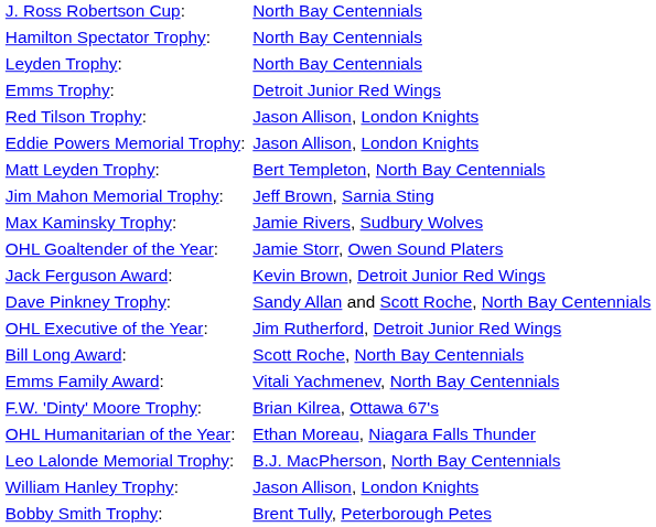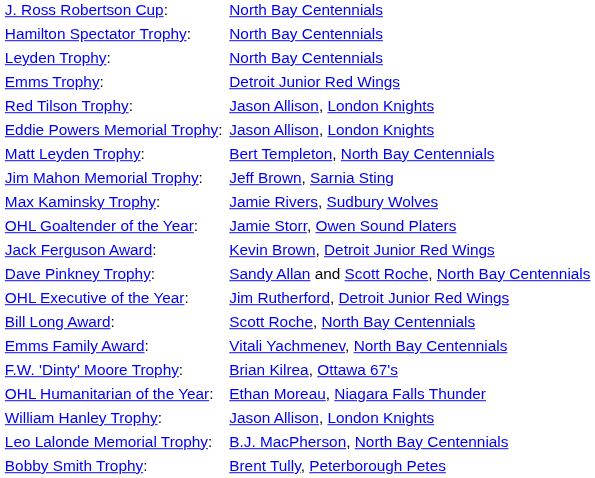 <table cellpadding="3" cellspacing="1">
 <tr>
 <td><a href='#'>J. Ross Robertson Cup</a>:</td>
 <td><a href='#'>North Bay Centennials</a></td>
 </tr>
 <tr>
 <td><a href='#'>Hamilton Spectator Trophy</a>:</td>
 <td><a href='#'>North Bay Centennials</a></td>
 </tr>
 <tr>
 <td><a href='#'>Leyden Trophy</a>:</td>
 <td><a href='#'>North Bay Centennials</a></td>
 </tr>
 <tr>
 <td><a href='#'>Emms Trophy</a>:</td>
 <td><a href='#'>Detroit Junior Red Wings</a></td>
 </tr>
 <tr>
 <td><a href='#'>Red Tilson Trophy</a>:</td>
 <td><a href='#'>Jason Allison</a>, <a href='#'>London Knights</a></td>
 </tr>
 <tr>
 <td><a href='#'>Eddie Powers Memorial Trophy</a>:</td>
 <td><a href='#'>Jason Allison</a>, <a href='#'>London Knights</a></td>
 </tr>
 <tr>
 <td><a href='#'>Matt Leyden Trophy</a>:</td>
 <td><a href='#'>Bert Templeton</a>, <a href='#'>North Bay Centennials</a></td>
 </tr>
 <tr>
 <td><a href='#'>Jim Mahon Memorial Trophy</a>:</td>
 <td><a href='#'>Jeff Brown</a>, <a href='#'>Sarnia Sting</a></td>
 </tr>
 <tr>
 <td><a href='#'>Max Kaminsky Trophy</a>:</td>
 <td><a href='#'>Jamie Rivers</a>, <a href='#'>Sudbury Wolves</a></td>
 </tr>
 <tr>
 <td><a href='#'>OHL Goaltender of the Year</a>:</td>
 <td><a href='#'>Jamie Storr</a>, <a href='#'>Owen Sound Platers</a></td>
 </tr>
 <tr>
 <td><a href='#'>Jack Ferguson Award</a>:</td>
 <td><a href='#'>Kevin Brown</a>, <a href='#'>Detroit Junior Red Wings</a></td>
 </tr>
 <tr>
 <td><a href='#'>Dave Pinkney Trophy</a>:</td>
 <td><a href='#'>Sandy Allan</a> and <a href='#'>Scott Roche</a>, <a href='#'>North Bay Centennials</a></td>
 </tr>
 <tr>
 <td><a href='#'>OHL Executive of the Year</a>:</td>
 <td><a href='#'>Jim Rutherford</a>, <a href='#'>Detroit Junior Red Wings</a></td>
 </tr>
 <tr>
 <td><a href='#'>Bill Long Award</a>:</td>
 <td><a href='#'>Scott Roche</a>, <a href='#'>North Bay Centennials</a></td>
 </tr>
 <tr>
 <td><a href='#'>Emms Family Award</a>:</td>
 <td><a href='#'>Vitali Yachmenev</a>, <a href='#'>North Bay Centennials</a></td>
 </tr>
 <tr>
 <td><a href='#'>F.W. 'Dinty' Moore Trophy</a>:</td>
 <td><a href='#'>Brian Kilrea</a>, <a href='#'>Ottawa 67's</a></td>
 </tr>
 <tr>
 <td><a href='#'>OHL Humanitarian of the Year</a>:</td>
 <td><a href='#'>Ethan Moreau</a>, <a href='#'>Niagara Falls Thunder</a></td>
 </tr>
 <tr>
+<td><a href='#'>William Hanley Trophy</a>:</td>
+<td><a href='#'>Jason Allison</a>, <a href='#'>London Knights</a></td>
+</tr>
+<tr>
 <td><a href='#'>Leo Lalonde Memorial Trophy</a>:</td>
 <td><a href='#'>B.J. MacPherson</a>, <a href='#'>North Bay Centennials</a></td>
-</tr>
-<tr>
-<td><a href='#'>William Hanley Trophy</a>:</td>
-<td><a href='#'>Jason Allison</a>, <a href='#'>London Knights</a></td>
 </tr>
 <tr>
 <td><a href='#'>Bobby Smith Trophy</a>:</td>
 <td><a href='#'>Brent Tully</a>, <a href='#'>Peterborough Petes</a></td>
 </tr>
 </table>
